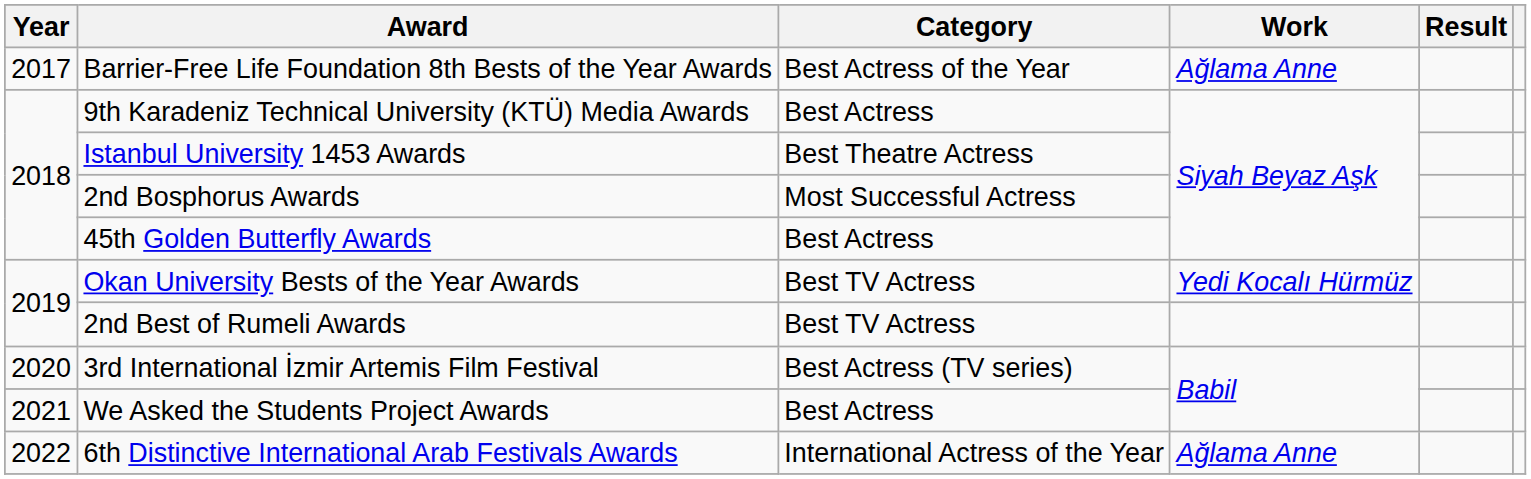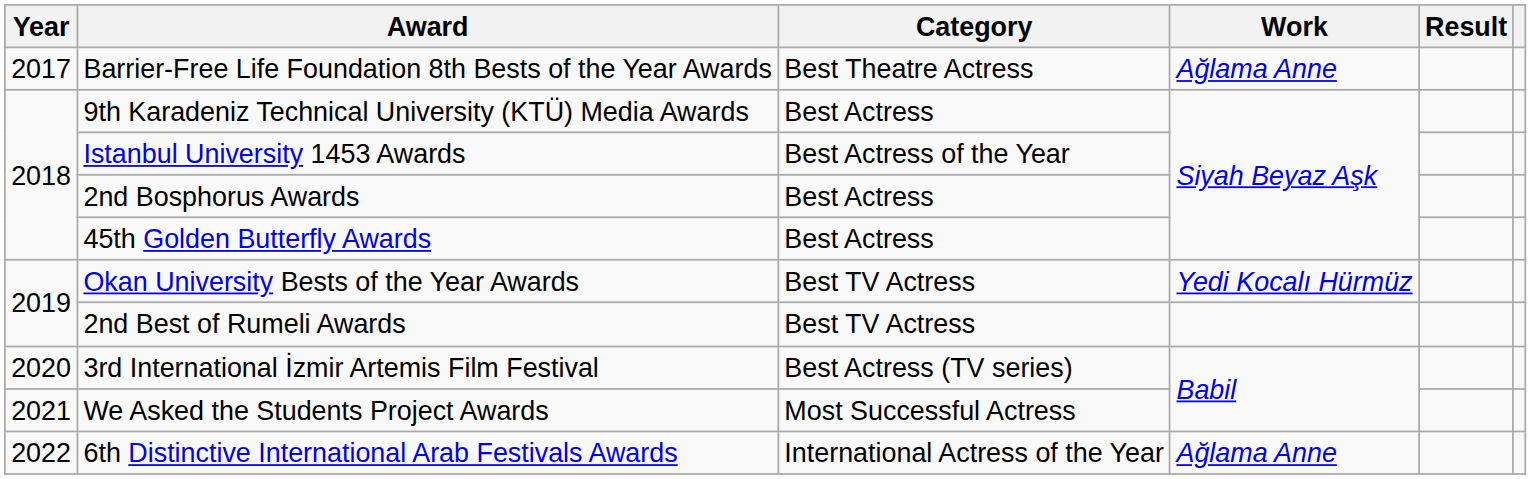 <table class="wikitable" style="font-size:95%;">
 <tr>
 <th>Year</th>
 <th>Award</th>
 <th>Category</th>
 <th>Work</th>
 <th>Result</th>
 <th></th>
 </tr>
 <tr>
 <td>2017</td>
 <td>Barrier-Free Life Foundation 8th Bests of the Year Awards</td>
-<td>Best Actress of the Year</td>
+<td>Best Theatre Actress</td>
 <td><em><a href='#'>Ağlama Anne</a></em></td>
 <td></td>
 <td></td>
 </tr>
 <tr>
 <td rowspan="4">2018</td>
 <td>9th Karadeniz Technical University (KTÜ) Media Awards</td>
 <td>Best Actress</td>
 <td rowspan="4"><em><a href='#'>Siyah Beyaz Aşk</a></em></td>
 <td></td>
 <td></td>
 </tr>
 <tr>
 <td><a href='#'>Istanbul University</a> 1453 Awards</td>
-<td>Best Theatre Actress</td>
+<td>Best Actress of the Year</td>
 <td></td>
 <td></td>
 </tr>
 <tr>
 <td>2nd Bosphorus Awards</td>
-<td>Most Successful Actress</td>
+<td>Best Actress</td>
 <td></td>
 <td></td>
 </tr>
 <tr>
 <td>45th <a href='#'>Golden Butterfly Awards</a></td>
 <td>Best Actress</td>
 <td></td>
 <td></td>
 </tr>
 <tr>
 <td rowspan="2">2019</td>
 <td><a href='#'>Okan University</a> Bests of the Year Awards</td>
 <td>Best TV Actress</td>
 <td><em><a href='#'>Yedi Kocalı Hürmüz</a></em></td>
 <td></td>
 <td></td>
 </tr>
 <tr>
 <td>2nd Best of Rumeli Awards</td>
 <td>Best TV Actress</td>
 <td></td>
 <td></td>
 <td></td>
 </tr>
 <tr>
 <td>2020</td>
 <td>3rd International İzmir Artemis Film Festival</td>
 <td>Best Actress (TV series)</td>
 <td rowspan="2"><em><a href='#'>Babil</a></em></td>
 <td></td>
 <td></td>
 </tr>
 <tr>
 <td>2021</td>
 <td>We Asked the Students Project Awards</td>
-<td>Best Actress</td>
+<td>Most Successful Actress</td>
 <td></td>
 <td></td>
 </tr>
 <tr>
 <td>2022</td>
 <td>6th <a href='#'>Distinctive International Arab Festivals Awards</a></td>
 <td>International Actress of the Year</td>
 <td><em><a href='#'>Ağlama Anne</a></em></td>
 <td></td>
 <td></td>
 </tr>
 </table>
